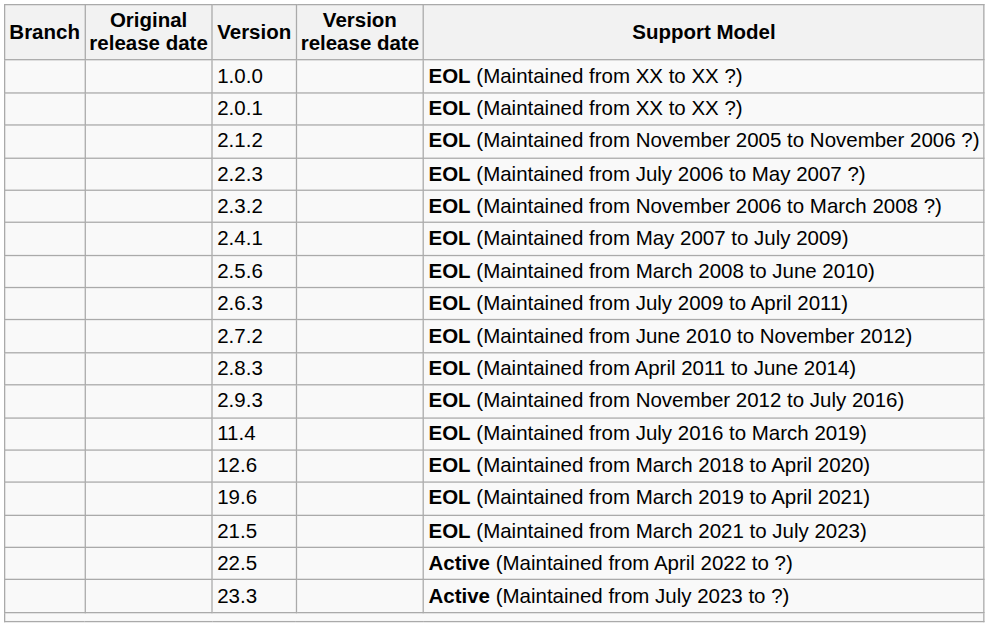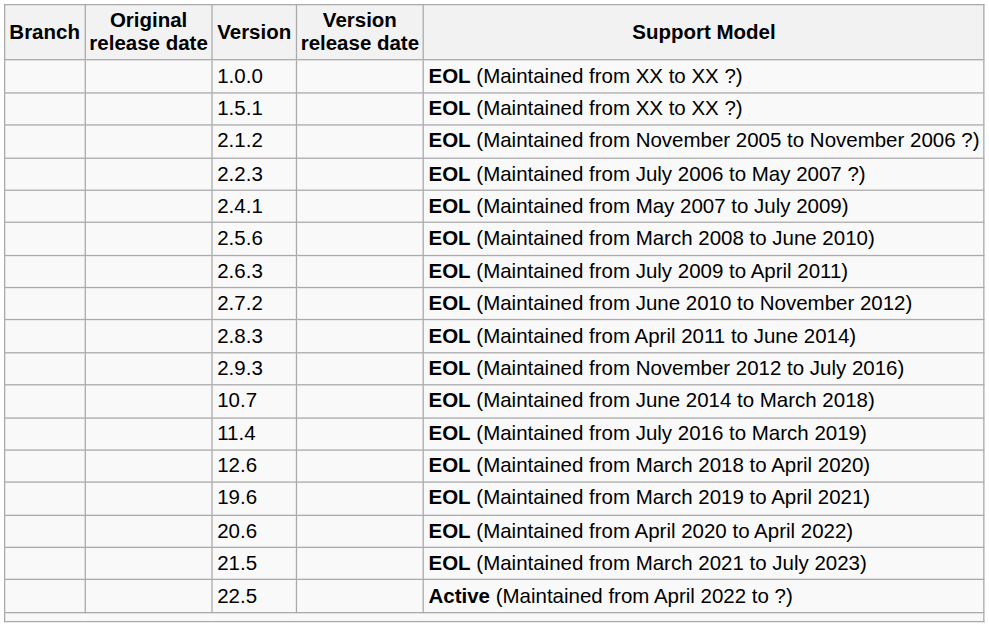 <table class="wikitable sortable">
 <tr>
 <th>Branch</th>
 <th>Original<br>release date</th>
 <th class="unsortable">Version</th>
 <th class="unsortable">Version<br>release date</th>
 <th>Support Model</th>
 </tr>
 <tr>
 <td></td>
 <td></td>
 <td>1.0.0</td>
 <td></td>
 <td><strong>EOL</strong> (Maintained from XX to XX ?)</td>
 </tr>
 <tr>
 <td></td>
 <td></td>
-<td>2.0.1</td>
+<td>1.5.1</td>
 <td></td>
 <td><strong>EOL</strong> (Maintained from XX to XX ?)</td>
 </tr>
 <tr>
 <td></td>
 <td></td>
 <td>2.1.2</td>
 <td></td>
 <td><strong>EOL</strong> (Maintained from November 2005 to November 2006 ?)</td>
 </tr>
 <tr>
 <td></td>
 <td></td>
 <td>2.2.3</td>
 <td></td>
 <td><strong>EOL</strong> (Maintained from July 2006 to May 2007 ?)</td>
-</tr>
-<tr>
-<td></td>
-<td></td>
-<td>2.3.2</td>
-<td></td>
-<td><strong>EOL</strong> (Maintained from November 2006 to March 2008 ?)</td>
 </tr>
 <tr>
 <td></td>
 <td></td>
 <td>2.4.1</td>
 <td></td>
 <td><strong>EOL</strong> (Maintained from May 2007 to July 2009)</td>
 </tr>
 <tr>
 <td></td>
 <td></td>
 <td>2.5.6</td>
 <td></td>
 <td><strong>EOL</strong> (Maintained from March 2008 to June 2010)</td>
 </tr>
 <tr>
 <td></td>
 <td></td>
 <td>2.6.3</td>
 <td></td>
 <td><strong>EOL</strong> (Maintained from July 2009 to April 2011)</td>
 </tr>
 <tr>
 <td></td>
 <td></td>
 <td>2.7.2</td>
 <td></td>
 <td><strong>EOL</strong> (Maintained from June 2010 to November 2012)</td>
 </tr>
 <tr>
 <td></td>
 <td></td>
 <td>2.8.3</td>
 <td></td>
 <td><strong>EOL</strong> (Maintained from April 2011 to June 2014)</td>
 </tr>
 <tr>
 <td></td>
 <td></td>
 <td>2.9.3</td>
 <td></td>
 <td><strong>EOL</strong> (Maintained from November 2012 to July 2016)</td>
 </tr>
 <tr>
 <td></td>
 <td></td>
+<td>10.7</td>
+<td></td>
+<td><strong>EOL</strong> (Maintained from June 2014 to March 2018)</td>
+</tr>
+<tr>
+<td></td>
+<td></td>
 <td>11.4</td>
 <td></td>
 <td><strong>EOL</strong> (Maintained from July 2016 to March 2019)</td>
 </tr>
 <tr>
 <td></td>
 <td></td>
 <td>12.6</td>
 <td></td>
 <td><strong>EOL</strong> (Maintained from March 2018 to April 2020)</td>
 </tr>
 <tr>
 <td></td>
 <td></td>
 <td>19.6</td>
 <td></td>
 <td><strong>EOL</strong> (Maintained from March 2019 to April 2021)</td>
 </tr>
 <tr>
 <td></td>
 <td></td>
+<td>20.6</td>
+<td></td>
+<td><strong>EOL</strong> (Maintained from April 2020 to April 2022)</td>
+</tr>
+<tr>
+<td></td>
+<td></td>
 <td>21.5</td>
 <td></td>
 <td><strong>EOL</strong> (Maintained from March 2021 to July 2023)</td>
 </tr>
 <tr>
 <td></td>
 <td></td>
 <td>22.5</td>
 <td></td>
 <td><strong>Active</strong> (Maintained from April 2022 to ?)</td>
 </tr>
 <tr>
-<td></td>
-<td></td>
-<td>23.3</td>
-<td></td>
-<td><strong>Active</strong> (Maintained from July 2023 to ?)</td>
-</tr>
-<tr>
 <td colspan="5"><small></small></td>
 </tr>
 </table>
